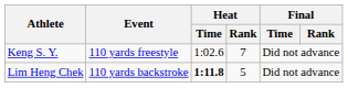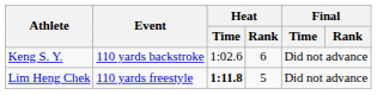 <table class=wikitable style="font-size:90%">
 <tr>
 <th rowspan=2>Athlete</th>
 <th rowspan=2>Event</th>
 <th colspan=2>Heat</th>
 <th colspan=2>Final</th>
 </tr>
 <tr>
 <th>Time</th>
 <th>Rank</th>
 <th>Time</th>
 <th>Rank</th>
 </tr>
 <tr align=center>
 <td align=left><a href='#'>Keng S. Y.</a></td>
-<td align=left><a href='#'>110 yards freestyle</a></td>
+<td align=left><a href='#'>110 yards backstroke</a></td>
 <td>1:02.6</td>
-<td>7</td>
+<td>6</td>
 <td colspan=2>Did not advance</td>
 </tr>
 <tr align=center>
 <td align=left><a href='#'>Lim Heng Chek</a></td>
-<td align=left><a href='#'>110 yards backstroke</a></td>
+<td align=left><a href='#'>110 yards freestyle</a></td>
 <td><strong>1:11.8</strong></td>
 <td>5</td>
 <td colspan=2>Did not advance</td>
 </tr>
 </table>
